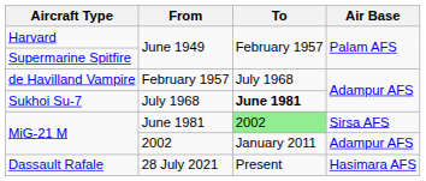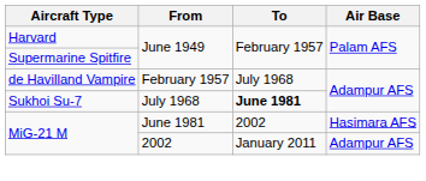 <table class="wikitable">
 <tr>
 <th>Aircraft Type</th>
 <th>From</th>
 <th>To</th>
 <th>Air Base</th>
 </tr>
 <tr>
 <td><a href='#'>Harvard</a></td>
 <td rowspan="2">June 1949</td>
 <td rowspan="2">February 1957</td>
 <td rowspan="2"><a href='#'>Palam AFS</a></td>
 </tr>
 <tr>
 <td><a href='#'>Supermarine Spitfire</a></td>
 </tr>
 <tr>
 <td><a href='#'>de Havilland Vampire</a></td>
 <td>February 1957</td>
 <td>July 1968</td>
 <td rowspan='2'><a href='#'>Adampur AFS</a></td>
 </tr>
 <tr>
 <td><a href='#'>Sukhoi Su-7</a></td>
 <td>July 1968</td>
 <td><strong>June 1981</strong></td>
 </tr>
 <tr>
 <td rowspan='2'><a href='#'>MiG-21 M</a></td>
 <td>June 1981</td>
-<td style="background: lightgreen;">2002</td>
-<td><a href='#'>Sirsa AFS</a></td>
+<td>2002</td>
+<td><a href='#'>Hasimara AFS</a></td>
 </tr>
 <tr>
 <td>2002</td>
 <td>January 2011</td>
 <td><a href='#'>Adampur AFS</a></td>
 </tr>
-<tr>
-<td><a href='#'>Dassault Rafale</a></td>
-<td>28 July 2021</td>
-<td>Present</td>
-<td><a href='#'>Hasimara AFS</a></td>
-</tr>
 </table>
